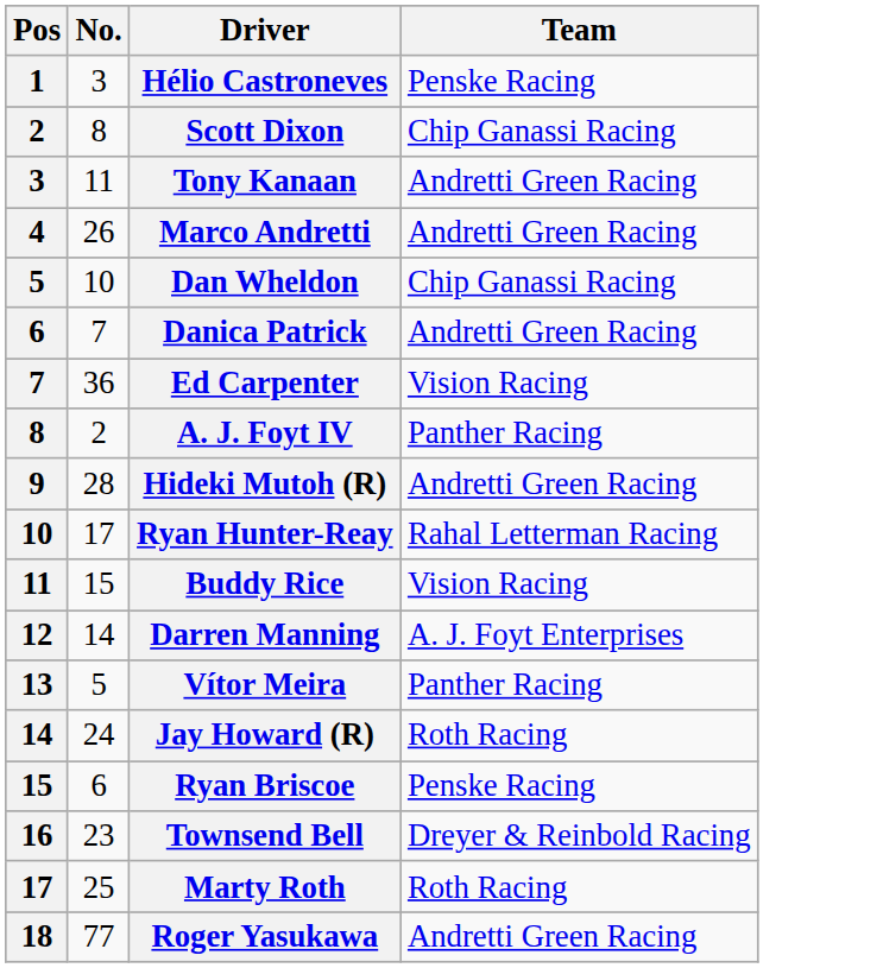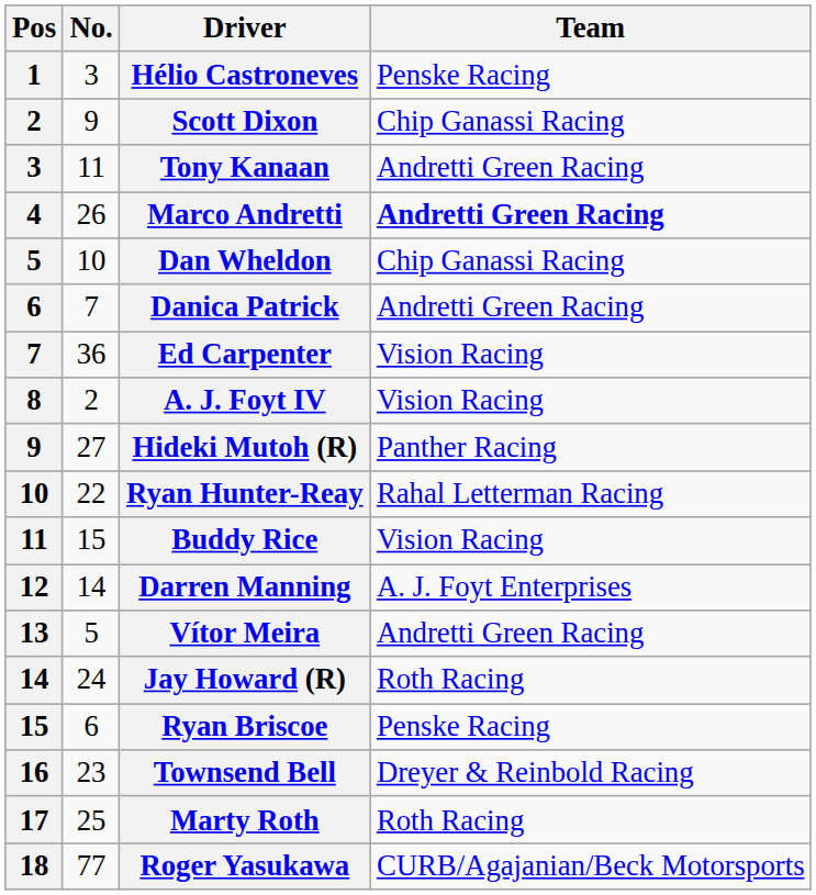 <table class="wikitable plainrowheaders">
 <tr>
 <th scope="col">Pos</th>
 <th scope="col">No.</th>
 <th scope="col">Driver</th>
 <th scope="col">Team</th>
 </tr>
 <tr>
 <th>1</th>
 <td style="text-align:center">3</td>
 <th scope="row"> <a href='#'>Hélio Castroneves</a></th>
 <td><a href='#'>Penske Racing</a></td>
 </tr>
 <tr>
 <th>2</th>
-<td style="text-align:center">8</td>
+<td style="text-align:center">9</td>
 <th scope="row"> <a href='#'>Scott Dixon</a></th>
 <td><a href='#'>Chip Ganassi Racing</a></td>
 </tr>
 <tr>
 <th>3</th>
 <td style="text-align:center">11</td>
 <th scope="row"> <a href='#'>Tony Kanaan</a></th>
 <td><a href='#'>Andretti Green Racing</a></td>
 </tr>
 <tr>
 <th>4</th>
 <td style="text-align:center">26</td>
 <th scope="row"> <a href='#'>Marco Andretti</a></th>
-<td><a href='#'>Andretti Green Racing</a></td>
+<td><strong><a href='#'>Andretti Green Racing</a></strong></td>
 </tr>
 <tr>
 <th>5</th>
 <td style="text-align:center">10</td>
 <th scope="row"> <a href='#'>Dan Wheldon</a></th>
 <td><a href='#'>Chip Ganassi Racing</a></td>
 </tr>
 <tr>
 <th>6</th>
 <td style="text-align:center">7</td>
 <th scope="row"> <a href='#'>Danica Patrick</a></th>
 <td><a href='#'>Andretti Green Racing</a></td>
 </tr>
 <tr>
 <th>7</th>
 <td style="text-align:center">36</td>
 <th scope="row"> <a href='#'>Ed Carpenter</a></th>
 <td><a href='#'>Vision Racing</a></td>
 </tr>
 <tr>
 <th>8</th>
 <td style="text-align:center">2</td>
 <th scope="row"> <a href='#'>A. J. Foyt IV</a></th>
+<td><a href='#'>Vision Racing</a></td>
+</tr>
+<tr>
+<th>9</th>
+<td style="text-align:center">27</td>
+<th scope="row"> <a href='#'>Hideki Mutoh</a> (R)</th>
 <td><a href='#'>Panther Racing</a></td>
 </tr>
 <tr>
-<th>9</th>
-<td style="text-align:center">28</td>
-<th scope="row"> <a href='#'>Hideki Mutoh</a> (R)</th>
-<td><a href='#'>Andretti Green Racing</a></td>
-</tr>
-<tr>
 <th>10</th>
-<td style="text-align:center">17</td>
+<td style="text-align:center">22</td>
 <th scope="row"> <a href='#'>Ryan Hunter-Reay</a></th>
 <td><a href='#'>Rahal Letterman Racing</a></td>
 </tr>
 <tr>
 <th>11</th>
 <td style="text-align:center">15</td>
 <th scope="row"> <a href='#'>Buddy Rice</a></th>
 <td><a href='#'>Vision Racing</a></td>
 </tr>
 <tr>
 <th>12</th>
 <td style="text-align:center">14</td>
 <th scope="row"> <a href='#'>Darren Manning</a></th>
 <td><a href='#'>A. J. Foyt Enterprises</a></td>
 </tr>
 <tr>
 <th>13</th>
 <td style="text-align:center">5</td>
 <th scope="row"> <a href='#'>Vítor Meira</a></th>
-<td><a href='#'>Panther Racing</a></td>
+<td><a href='#'>Andretti Green Racing</a></td>
 </tr>
 <tr>
 <th>14</th>
 <td style="text-align:center">24</td>
 <th scope="row"> <a href='#'>Jay Howard</a> (R)</th>
 <td><a href='#'>Roth Racing</a></td>
 </tr>
 <tr>
 <th>15</th>
 <td style="text-align:center">6</td>
 <th scope="row"> <a href='#'>Ryan Briscoe</a></th>
 <td><a href='#'>Penske Racing</a></td>
 </tr>
 <tr>
 <th>16</th>
 <td style="text-align:center">23</td>
 <th scope="row"> <a href='#'>Townsend Bell</a></th>
 <td><a href='#'>Dreyer & Reinbold Racing</a></td>
 </tr>
 <tr>
 <th>17</th>
 <td style="text-align:center">25</td>
 <th scope="row"> <a href='#'>Marty Roth</a></th>
 <td><a href='#'>Roth Racing</a></td>
 </tr>
 <tr>
 <th>18</th>
 <td style="text-align:center">77</td>
 <th scope="row"> <a href='#'>Roger Yasukawa</a></th>
-<td><a href='#'>Andretti Green Racing</a></td>
+<td><a href='#'>CURB/Agajanian/Beck Motorsports</a></td>
 </tr>
 </table>
